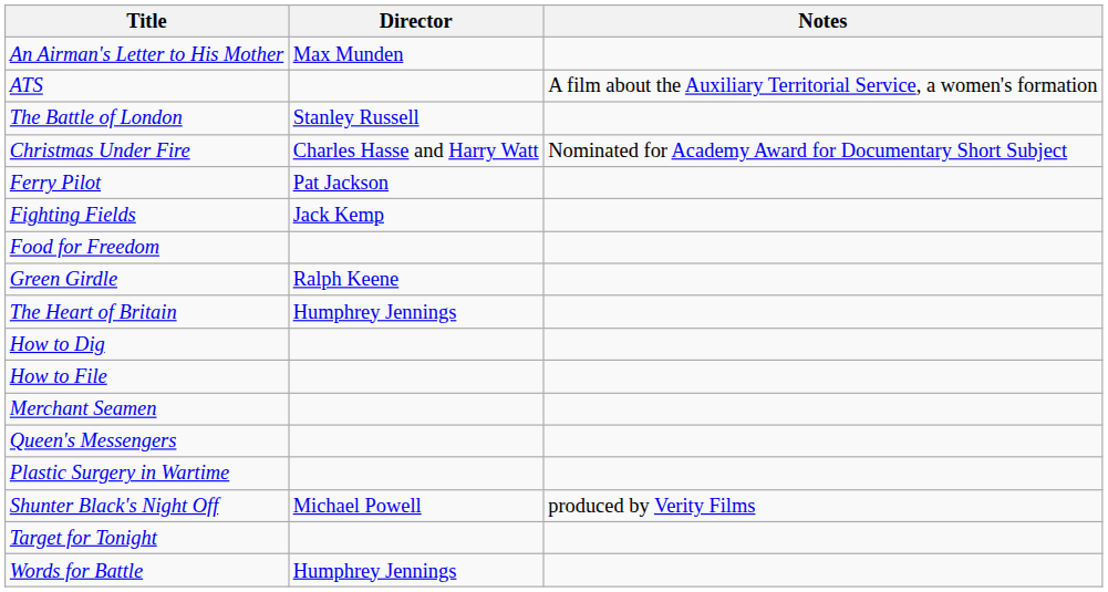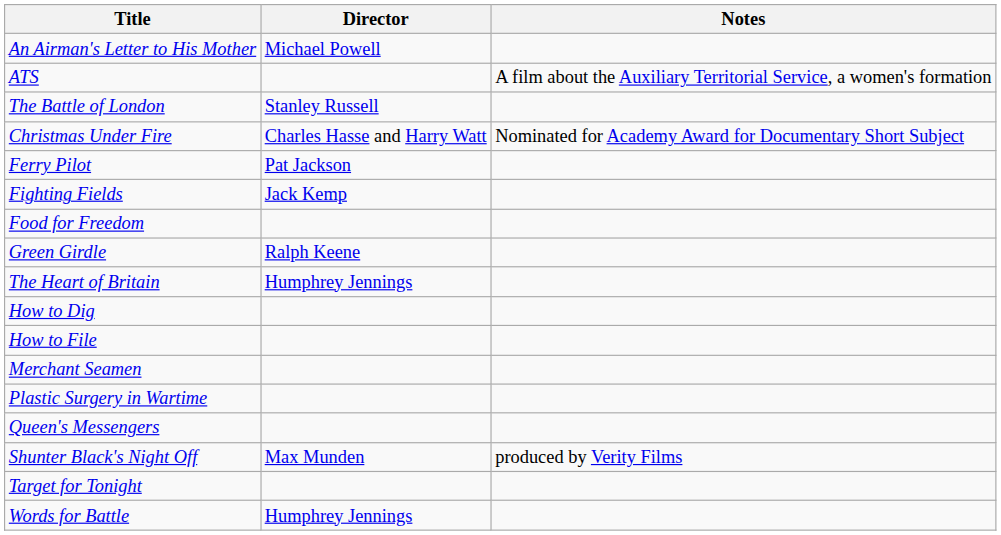 <table class="wikitable">
 <tr>
 <th>Title</th>
 <th>Director</th>
 <th>Notes</th>
 </tr>
 <tr>
 <td><em><a href='#'>An Airman's Letter to His Mother</a></em></td>
-<td><a href='#'>Max Munden</a></td>
+<td><a href='#'>Michael Powell</a></td>
 <td></td>
 </tr>
 <tr>
 <td><em><a href='#'>ATS</a></em></td>
 <td></td>
 <td>A film about the <a href='#'>Auxiliary Territorial Service</a>, a women's formation</td>
 </tr>
 <tr>
 <td><em><a href='#'>The Battle of London</a></em></td>
 <td><a href='#'>Stanley Russell</a></td>
 <td></td>
 </tr>
 <tr>
 <td><em><a href='#'>Christmas Under Fire</a></em></td>
 <td><a href='#'>Charles Hasse</a> and <a href='#'>Harry Watt</a></td>
 <td>Nominated for <a href='#'>Academy Award for Documentary Short Subject</a></td>
 </tr>
 <tr>
 <td><em><a href='#'>Ferry Pilot</a></em></td>
 <td><a href='#'>Pat Jackson</a></td>
 <td></td>
 </tr>
 <tr>
 <td><em><a href='#'>Fighting Fields</a></em></td>
 <td><a href='#'>Jack Kemp</a></td>
 <td></td>
 </tr>
 <tr>
 <td><em><a href='#'>Food for Freedom</a></em></td>
 <td></td>
 <td></td>
 </tr>
 <tr>
 <td><em><a href='#'>Green Girdle</a></em></td>
 <td><a href='#'>Ralph Keene</a></td>
 <td></td>
 </tr>
 <tr>
 <td><em><a href='#'>The Heart of Britain</a></em></td>
 <td><a href='#'>Humphrey Jennings</a></td>
 <td></td>
 </tr>
 <tr>
 <td><em><a href='#'>How to Dig</a></em></td>
 <td></td>
 <td></td>
 </tr>
 <tr>
 <td><em><a href='#'>How to File</a></em></td>
 <td></td>
 <td></td>
 </tr>
 <tr>
 <td><em><a href='#'>Merchant Seamen</a></em></td>
 <td></td>
 <td></td>
 </tr>
 <tr>
+<td><em><a href='#'>Plastic Surgery in Wartime</a></em></td>
+<td></td>
+<td></td>
+</tr>
+<tr>
 <td><em><a href='#'>Queen's Messengers</a></em></td>
 <td></td>
 <td></td>
 </tr>
 <tr>
-<td><em><a href='#'>Plastic Surgery in Wartime</a></em></td>
-<td></td>
-<td></td>
-</tr>
-<tr>
 <td><em><a href='#'>Shunter Black's Night Off</a></em></td>
-<td><a href='#'>Michael Powell</a></td>
+<td><a href='#'>Max Munden</a></td>
 <td>produced by <a href='#'>Verity Films</a></td>
 </tr>
 <tr>
 <td><em><a href='#'>Target for Tonight</a></em></td>
 <td></td>
 <td></td>
 </tr>
 <tr>
 <td><em><a href='#'>Words for Battle</a></em></td>
 <td><a href='#'>Humphrey Jennings</a></td>
 <td></td>
 </tr>
 </table>
